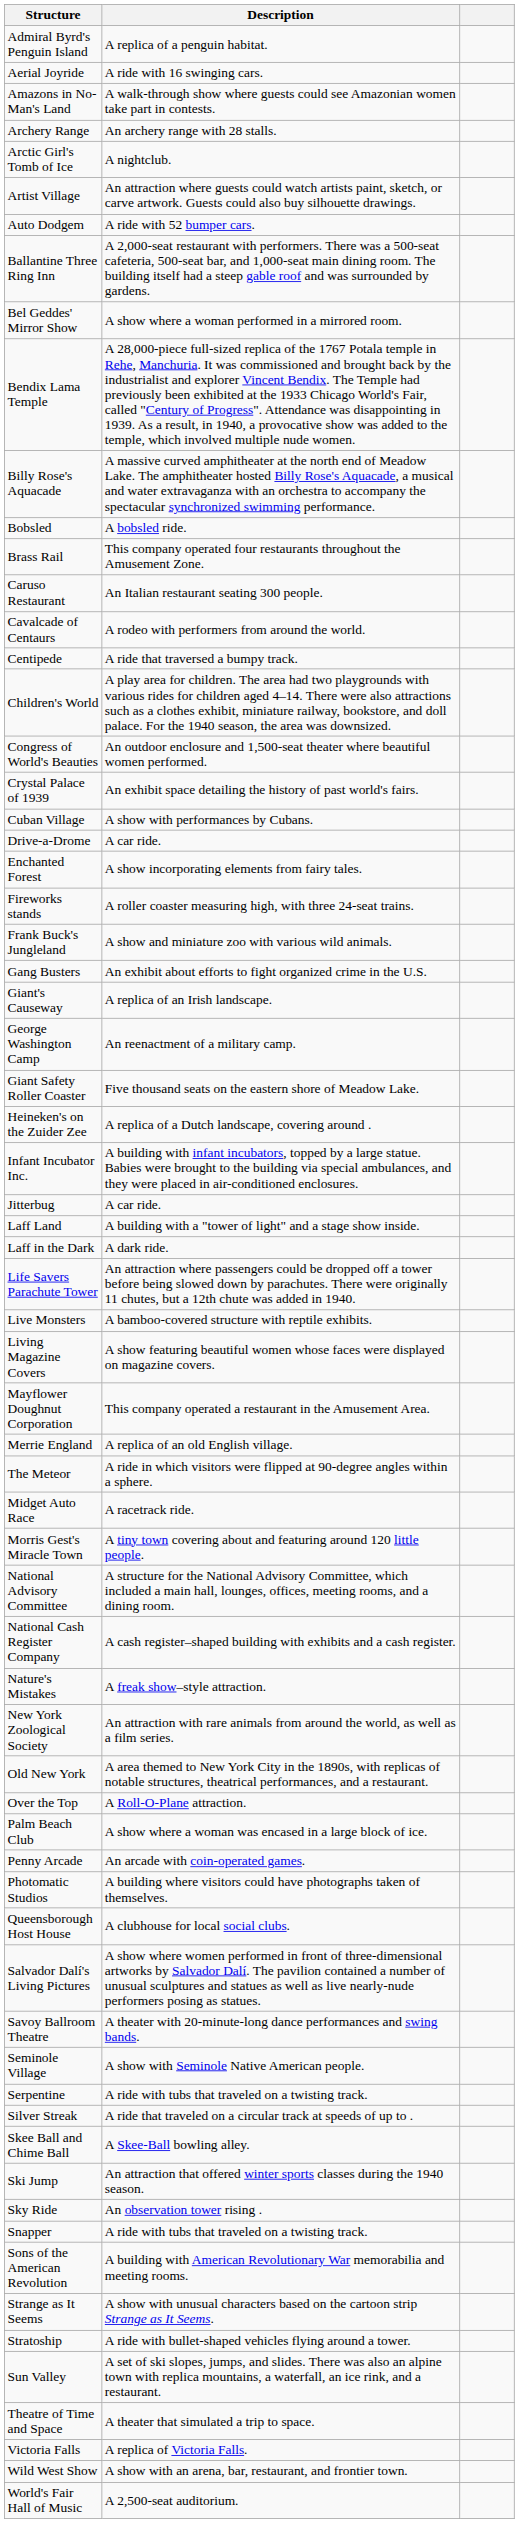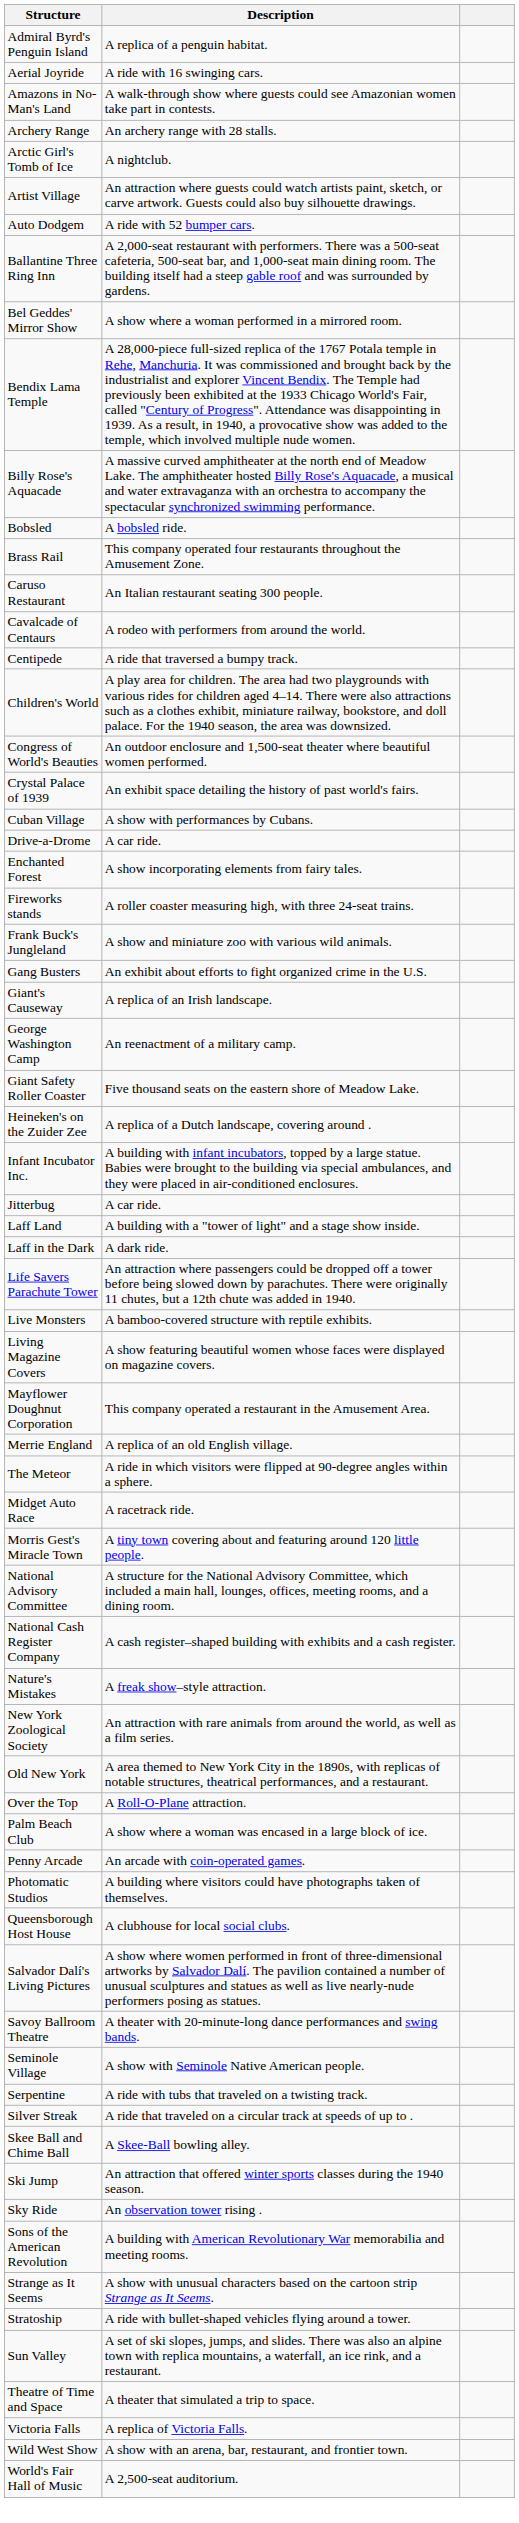 <table class="wikitable collapsible">
 <tr>
 <th width="15%" scope="col">Structure</th>
 <th width="65%" scope="col">Description</th>
 <th width="10%" scope="col"></th>
 </tr>
 <tr>
 <td>Admiral Byrd's Penguin Island</td>
 <td>A replica of a penguin habitat.</td>
 <td></td>
 </tr>
 <tr>
 <td>Aerial Joyride</td>
 <td>A ride with 16 swinging cars.</td>
 <td></td>
 </tr>
 <tr>
 <td>Amazons in No-Man's Land</td>
 <td>A walk-through show where guests could see Amazonian women take part in contests.</td>
 <td></td>
 </tr>
 <tr>
 <td>Archery Range</td>
 <td>An archery range with 28 stalls.</td>
 <td></td>
 </tr>
 <tr>
 <td>Arctic Girl's Tomb of Ice</td>
 <td>A nightclub.</td>
 <td></td>
 </tr>
 <tr>
 <td>Artist Village</td>
 <td>An attraction where guests could watch artists paint, sketch, or carve artwork. Guests could also buy silhouette drawings.</td>
 <td></td>
 </tr>
 <tr>
 <td>Auto Dodgem</td>
 <td>A ride with 52 <a href='#'>bumper cars</a>.</td>
 <td></td>
 </tr>
 <tr>
 <td>Ballantine Three Ring Inn</td>
 <td>A 2,000-seat restaurant with performers. There was a 500-seat cafeteria, 500-seat bar, and 1,000-seat main dining room. The building itself had a steep <a href='#'>gable roof</a> and was surrounded by gardens.</td>
 <td></td>
 </tr>
 <tr>
 <td>Bel Geddes' Mirror Show</td>
 <td>A show where a woman performed in a mirrored room.</td>
 <td></td>
 </tr>
 <tr>
 <td>Bendix Lama Temple</td>
 <td>A 28,000-piece full-sized replica of the 1767 Potala temple in <a href='#'>Rehe</a>, <a href='#'>Manchuria</a>. It was commissioned and brought back by the industrialist and explorer <a href='#'>Vincent Bendix</a>. The Temple had previously been exhibited at the 1933 Chicago World's Fair, called "<a href='#'>Century of Progress</a>". Attendance was disappointing in 1939. As a result, in 1940, a provocative show was added to the temple, which involved multiple nude women.</td>
 <td></td>
 </tr>
 <tr>
 <td>Billy Rose's Aquacade</td>
 <td>A massive curved amphitheater at the north end of Meadow Lake. The amphitheater hosted <a href='#'>Billy Rose's Aquacade</a>, a musical and water extravaganza with an orchestra to accompany the spectacular <a href='#'>synchronized swimming</a> performance.</td>
 <td></td>
 </tr>
 <tr>
 <td>Bobsled</td>
 <td>A <a href='#'>bobsled</a> ride.</td>
 <td></td>
 </tr>
 <tr>
 <td>Brass Rail</td>
 <td>This company operated four restaurants throughout the Amusement Zone.</td>
 <td></td>
 </tr>
 <tr>
 <td>Caruso Restaurant</td>
 <td>An Italian restaurant seating 300 people.</td>
 <td></td>
 </tr>
 <tr>
 <td>Cavalcade of Centaurs</td>
 <td>A rodeo with performers from around the world.</td>
 <td></td>
 </tr>
 <tr>
 <td>Centipede</td>
 <td>A ride that traversed a bumpy track.</td>
 <td></td>
 </tr>
 <tr>
 <td>Children's World</td>
 <td>A  play area for children. The area had two playgrounds with various rides for children aged 4–14. There were also attractions such as a clothes exhibit, miniature railway, bookstore, and doll palace. For the 1940 season, the area was downsized.</td>
 <td></td>
 </tr>
 <tr>
 <td>Congress of World's Beauties</td>
 <td>An outdoor enclosure and 1,500-seat theater where beautiful women performed.</td>
 <td></td>
 </tr>
 <tr>
 <td>Crystal Palace of 1939</td>
 <td>An exhibit space detailing the history of past world's fairs.</td>
 <td></td>
 </tr>
 <tr>
 <td>Cuban Village</td>
 <td>A show with performances by Cubans.</td>
 <td></td>
 </tr>
 <tr>
 <td>Drive-a-Drome</td>
 <td>A car ride.</td>
 <td></td>
 </tr>
 <tr>
 <td>Enchanted Forest</td>
 <td>A show incorporating elements from fairy tales.</td>
 <td></td>
 </tr>
 <tr>
 <td>Fireworks stands</td>
 <td>A  roller coaster measuring  high, with three 24-seat trains.</td>
 <td></td>
 </tr>
 <tr>
 <td>Frank Buck's Jungleland</td>
 <td>A show and miniature zoo with various wild animals.</td>
 <td></td>
 </tr>
 <tr>
 <td>Gang Busters</td>
 <td>An exhibit about efforts to fight organized crime in the U.S.</td>
 <td></td>
 </tr>
 <tr>
 <td>Giant's Causeway</td>
 <td>A replica of an Irish landscape.</td>
 <td></td>
 </tr>
 <tr>
 <td>George Washington Camp</td>
 <td>An  reenactment of a military camp.</td>
 <td></td>
 </tr>
 <tr>
 <td>Giant Safety Roller Coaster</td>
 <td>Five thousand seats on the eastern shore of Meadow Lake.</td>
 <td></td>
 </tr>
 <tr>
 <td>Heineken's on the Zuider Zee</td>
 <td>A replica of a Dutch landscape, covering around .</td>
 <td></td>
 </tr>
 <tr>
 <td>Infant Incubator Inc.</td>
 <td>A building with <a href='#'>infant incubators</a>, topped by a large statue. Babies were brought to the building via special ambulances, and they were placed in air-conditioned enclosures.</td>
 <td></td>
 </tr>
 <tr>
 <td>Jitterbug</td>
 <td>A car ride.</td>
 <td></td>
 </tr>
 <tr>
 <td>Laff Land</td>
 <td>A building with a "tower of light" and a stage show inside.</td>
 <td></td>
 </tr>
 <tr>
 <td>Laff in the Dark</td>
 <td>A dark ride.</td>
 <td></td>
 </tr>
 <tr>
 <td><a href='#'>Life Savers Parachute Tower</a></td>
 <td>An attraction where passengers could be dropped off a  tower before being slowed down by parachutes. There were originally 11 chutes, but a 12th chute was added in 1940.</td>
 <td></td>
 </tr>
 <tr>
 <td>Live Monsters</td>
 <td>A bamboo-covered structure with reptile exhibits.</td>
 <td></td>
 </tr>
 <tr>
 <td>Living Magazine Covers</td>
 <td>A show featuring beautiful women whose faces were displayed on magazine covers.</td>
 <td></td>
 </tr>
 <tr>
 <td>Mayflower Doughnut Corporation</td>
 <td>This company operated a restaurant in the Amusement Area.</td>
 <td></td>
 </tr>
 <tr>
 <td>Merrie England</td>
 <td>A replica of an old English village.</td>
 <td></td>
 </tr>
 <tr>
 <td>The Meteor</td>
 <td>A ride in which visitors were flipped at 90-degree angles within a sphere.</td>
 <td></td>
 </tr>
 <tr>
 <td>Midget Auto Race</td>
 <td>A racetrack ride.</td>
 <td></td>
 </tr>
 <tr>
 <td>Morris Gest's Miracle Town</td>
 <td>A <a href='#'>tiny town</a> covering about  and featuring around 120 <a href='#'>little people</a>.</td>
 <td></td>
 </tr>
 <tr>
 <td>National Advisory Committee</td>
 <td>A structure for the National Advisory Committee, which included a main hall, lounges, offices, meeting rooms, and a dining room.</td>
 <td></td>
 </tr>
 <tr>
 <td>National Cash Register Company</td>
 <td>A  cash register–shaped building with exhibits and a cash register.</td>
 <td></td>
 </tr>
 <tr>
 <td>Nature's Mistakes</td>
 <td>A <a href='#'>freak show</a>–style attraction.</td>
 <td></td>
 </tr>
 <tr>
 <td>New York Zoological Society</td>
 <td>An attraction with rare animals from around the world, as well as a film series.</td>
 <td></td>
 </tr>
 <tr>
 <td>Old New York</td>
 <td>A  area themed to New York City in the 1890s, with replicas of notable structures, theatrical performances, and a restaurant.</td>
 <td></td>
 </tr>
 <tr>
 <td>Over the Top</td>
 <td>A <a href='#'>Roll-O-Plane</a> attraction.</td>
 <td></td>
 </tr>
 <tr>
 <td>Palm Beach Club</td>
 <td>A show where a woman was encased in a large block of ice.</td>
 <td></td>
 </tr>
 <tr>
 <td>Penny Arcade</td>
 <td>An arcade with <a href='#'>coin-operated games</a>.</td>
 <td></td>
 </tr>
 <tr>
 <td>Photomatic Studios</td>
 <td>A building where visitors could have photographs taken of themselves.</td>
 <td></td>
 </tr>
 <tr>
 <td>Queensborough Host House</td>
 <td>A clubhouse for local <a href='#'>social clubs</a>.</td>
 <td></td>
 </tr>
 <tr>
 <td>Salvador Dalí's Living Pictures</td>
 <td>A show where women performed in front of three-dimensional artworks by <a href='#'>Salvador Dalí</a>. The pavilion contained a number of unusual sculptures and statues as well as live nearly-nude performers posing as statues.</td>
 <td></td>
 </tr>
 <tr>
 <td>Savoy Ballroom Theatre</td>
 <td>A theater with 20-minute-long dance performances and <a href='#'>swing bands</a>.</td>
 <td></td>
 </tr>
 <tr>
 <td>Seminole Village</td>
 <td>A show with <a href='#'>Seminole</a> Native American people.</td>
 <td></td>
 </tr>
 <tr>
 <td>Serpentine</td>
 <td>A ride with tubs that traveled on a twisting track.</td>
 <td></td>
 </tr>
 <tr>
 <td>Silver Streak</td>
 <td>A ride that traveled on a circular track at speeds of up to .</td>
 <td></td>
 </tr>
 <tr>
 <td>Skee Ball and Chime Ball</td>
 <td>A <a href='#'>Skee-Ball</a> bowling alley.</td>
 <td></td>
 </tr>
 <tr>
 <td>Ski Jump</td>
 <td>An attraction that offered <a href='#'>winter sports</a> classes during the 1940 season.</td>
 <td></td>
 </tr>
 <tr>
 <td>Sky Ride</td>
 <td>An <a href='#'>observation tower</a> rising .</td>
 <td></td>
 </tr>
 <tr>
-<td>Snapper</td>
-<td>A ride with tubs that traveled on a twisting track.</td>
-<td></td>
-</tr>
-<tr>
 <td>Sons of the American Revolution</td>
 <td>A building with <a href='#'>American Revolutionary War</a> memorabilia and meeting rooms.</td>
 <td></td>
 </tr>
 <tr>
 <td>Strange as It Seems</td>
 <td>A show with unusual characters based on the cartoon strip <em><a href='#'>Strange as It Seems</a></em>.</td>
 <td></td>
 </tr>
 <tr>
 <td>Stratoship</td>
 <td>A ride with bullet-shaped vehicles flying around a tower.</td>
 <td></td>
 </tr>
 <tr>
 <td>Sun Valley</td>
 <td>A set of ski slopes, jumps, and slides. There was also an alpine town with replica mountains, a waterfall, an ice rink, and a restaurant.</td>
 <td></td>
 </tr>
 <tr>
 <td>Theatre of Time and Space</td>
 <td>A theater that simulated a trip to space.</td>
 <td></td>
 </tr>
 <tr>
 <td>Victoria Falls</td>
 <td>A replica of <a href='#'>Victoria Falls</a>.</td>
 <td></td>
 </tr>
 <tr>
 <td>Wild West Show</td>
 <td>A show with an arena, bar, restaurant, and frontier town.</td>
 <td></td>
 </tr>
 <tr>
 <td>World's Fair Hall of Music</td>
 <td>A 2,500-seat auditorium.</td>
 <td></td>
 </tr>
 </table>
